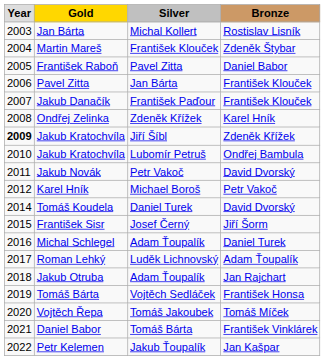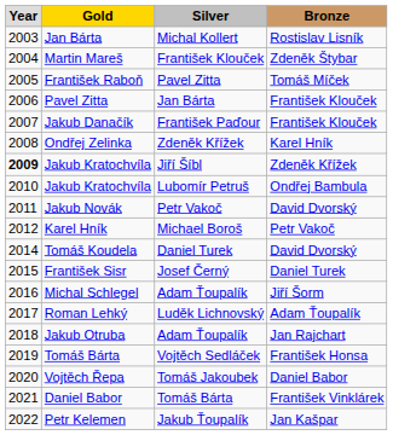 <table class="wikitable sortable alternance" style="font-size:95%">
 <tr bgcolor="#E4E4E4">
 <td style="background:#DDDDDD; font-weight:bold; text-align:center;">Year</td>
 <td style="background:gold;font-weight:bold; text-align:center;">Gold</td>
 <td style="background:silver; font-weight:bold; text-align:center;">Silver</td>
 <td style="background:#cc9966; font-weight:bold; text-align:center;">Bronze</td>
 </tr>
 <tr>
 <td>2003</td>
 <td><a href='#'>Jan Bárta</a></td>
 <td><a href='#'>Michal Kollert</a></td>
 <td><a href='#'>Rostislav Lisník</a></td>
 </tr>
 <tr>
 <td>2004</td>
 <td><a href='#'>Martin Mareš</a></td>
 <td><a href='#'>František Klouček</a></td>
 <td><a href='#'>Zdeněk Štybar</a></td>
 </tr>
 <tr>
 <td>2005</td>
 <td><a href='#'>František Raboň</a></td>
 <td><a href='#'>Pavel Zitta</a></td>
-<td><a href='#'>Daniel Babor</a></td>
+<td><a href='#'>Tomáš Míček</a></td>
 </tr>
 <tr>
 <td>2006</td>
 <td><a href='#'>Pavel Zitta</a></td>
 <td><a href='#'>Jan Bárta</a></td>
 <td><a href='#'>František Klouček</a></td>
 </tr>
 <tr>
 <td>2007</td>
 <td><a href='#'>Jakub Danačík</a></td>
 <td><a href='#'>František Paďour</a></td>
 <td><a href='#'>František Klouček</a></td>
 </tr>
 <tr>
 <td>2008</td>
 <td><a href='#'>Ondřej Zelinka</a></td>
 <td><a href='#'>Zdeněk Křížek</a></td>
 <td><a href='#'>Karel Hník</a></td>
 </tr>
 <tr>
 <td><strong>2009</strong></td>
 <td><a href='#'>Jakub Kratochvíla</a></td>
 <td><a href='#'>Jiří Šíbl</a></td>
 <td><a href='#'>Zdeněk Křížek</a></td>
 </tr>
 <tr>
 <td>2010</td>
 <td><a href='#'>Jakub Kratochvíla</a></td>
 <td><a href='#'>Lubomír Petruš</a></td>
 <td><a href='#'>Ondřej Bambula</a></td>
 </tr>
 <tr>
 <td>2011</td>
 <td><a href='#'>Jakub Novák</a></td>
 <td><a href='#'>Petr Vakoč</a></td>
 <td><a href='#'>David Dvorský</a></td>
 </tr>
 <tr>
 <td>2012</td>
 <td><a href='#'>Karel Hník</a></td>
 <td><a href='#'>Michael Boroš</a></td>
 <td><a href='#'>Petr Vakoč</a></td>
 </tr>
 <tr>
 <td>2014</td>
 <td><a href='#'>Tomáš Koudela</a></td>
 <td><a href='#'>Daniel Turek</a></td>
 <td><a href='#'>David Dvorský</a></td>
 </tr>
 <tr>
 <td>2015</td>
 <td><a href='#'>František Sisr</a></td>
 <td><a href='#'>Josef Černý</a></td>
-<td><a href='#'>Jiří Šorm</a></td>
+<td><a href='#'>Daniel Turek</a></td>
 </tr>
 <tr>
 <td>2016</td>
 <td><a href='#'>Michal Schlegel</a></td>
 <td><a href='#'>Adam Ťoupalík</a></td>
-<td><a href='#'>Daniel Turek</a></td>
+<td><a href='#'>Jiří Šorm</a></td>
 </tr>
 <tr>
 <td>2017</td>
 <td><a href='#'>Roman Lehký</a></td>
 <td><a href='#'>Luděk Lichnovský</a></td>
 <td><a href='#'>Adam Ťoupalík</a></td>
 </tr>
 <tr>
 <td>2018</td>
 <td><a href='#'>Jakub Otruba</a></td>
 <td><a href='#'>Adam Ťoupalík</a></td>
 <td><a href='#'>Jan Rajchart</a></td>
 </tr>
 <tr>
 <td>2019</td>
 <td><a href='#'>Tomáš Bárta</a></td>
 <td><a href='#'>Vojtěch Sedláček</a></td>
 <td><a href='#'>František Honsa</a></td>
 </tr>
 <tr>
 <td>2020</td>
 <td><a href='#'>Vojtěch Řepa</a></td>
 <td><a href='#'>Tomáš Jakoubek</a></td>
-<td><a href='#'>Tomáš Míček</a></td>
+<td><a href='#'>Daniel Babor</a></td>
 </tr>
 <tr>
 <td>2021</td>
 <td><a href='#'>Daniel Babor</a></td>
 <td><a href='#'>Tomáš Bárta</a></td>
 <td><a href='#'>František Vinklárek</a></td>
 </tr>
 <tr>
 <td>2022</td>
 <td><a href='#'>Petr Kelemen</a></td>
 <td><a href='#'>Jakub Ťoupalík</a></td>
 <td><a href='#'>Jan Kašpar</a></td>
 </tr>
 </table>
